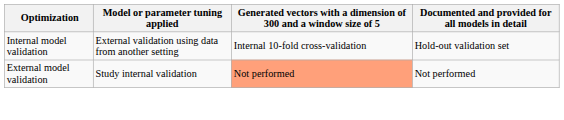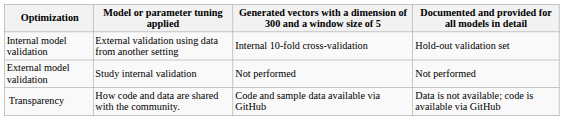 <table class="wikitable">
 <tr>
 <th> Optimization</th>
 <th>Model or parameter tuning applied</th>
 <th>Generated vectors with a dimension of 300 and a window size of 5</th>
 <th>Documented and provided for all models in detail</th>
 </tr>
 <tr>
 <td>Internal model validation</td>
 <td>External validation using data from another setting</td>
 <td>Internal 10-fold cross-validation</td>
 <td>Hold-out validation set</td>
 </tr>
 <tr>
 <td>External model validation</td>
 <td>Study internal validation</td>
-<td style="background: lightsalmon;">Not performed</td>
+<td>Not performed</td>
 <td>Not performed</td>
 </tr>
+<tr>
+<td> Transparency</td>
+<td>How code and data are shared with the community.</td>
+<td>Code and sample data available via GitHub</td>
+<td>Data is not available; code is available via GitHub</td>
+</tr>
 </table>
